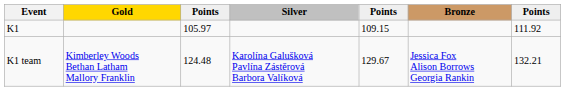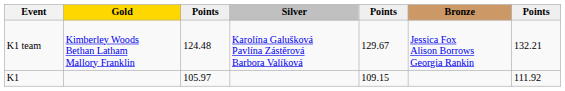 <table class="wikitable" width=100%>
 <tr>
 <th>Event</th>
 <td align=center bgcolor="gold"><strong>Gold</strong></td>
 <td align=center bgcolor="EFEFEF"><strong>Points</strong></td>
 <td align=center bgcolor="silver"><strong>Silver</strong></td>
 <td align=center bgcolor="EFEFEF"><strong>Points</strong></td>
 <td align=center bgcolor="CC9966"><strong>Bronze</strong></td>
 <td align=center bgcolor="EFEFEF"><strong>Points</strong></td>
 </tr>
 <tr>
+<td>K1 team</td>
+<td><br><a href='#'>Kimberley Woods</a><br><a href='#'>Bethan Latham</a><br><a href='#'>Mallory Franklin</a></td>
+<td>124.48</td>
+<td><br><a href='#'>Karolína Galušková</a><br><a href='#'>Pavlína Zástěrová</a><br><a href='#'>Barbora Valíková</a></td>
+<td>129.67</td>
+<td><br><a href='#'>Jessica Fox</a><br><a href='#'>Alison Borrows</a><br><a href='#'>Georgia Rankin</a></td>
+<td>132.21</td>
+</tr>
+<tr>
 <td>K1</td>
 <td></td>
 <td>105.97</td>
 <td></td>
 <td>109.15</td>
 <td></td>
 <td>111.92</td>
 </tr>
-<tr>
-<td>K1 team</td>
-<td><br><a href='#'>Kimberley Woods</a><br><a href='#'>Bethan Latham</a><br><a href='#'>Mallory Franklin</a></td>
-<td>124.48</td>
-<td><br><a href='#'>Karolína Galušková</a><br><a href='#'>Pavlína Zástěrová</a><br><a href='#'>Barbora Valíková</a></td>
-<td>129.67</td>
-<td><br><a href='#'>Jessica Fox</a><br><a href='#'>Alison Borrows</a><br><a href='#'>Georgia Rankin</a></td>
-<td>132.21</td>
-</tr>
 </table>
